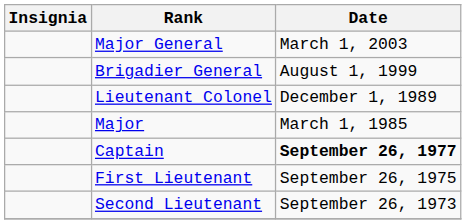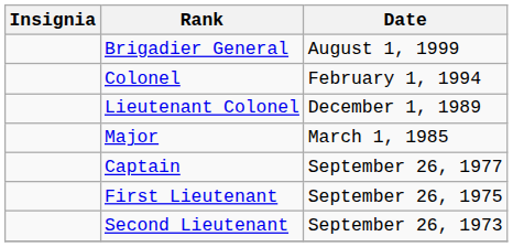 <table class="wikitable">
 <tr>
 <th>Insignia</th>
 <th>Rank</th>
 <th>Date</th>
 </tr>
 <tr>
 <td></td>
-<td><a href='#'>Major General</a></td>
-<td>March 1, 2003</td>
+<td><a href='#'>Brigadier General</a></td>
+<td>August 1, 1999</td>
 </tr>
 <tr>
 <td></td>
-<td><a href='#'>Brigadier General</a></td>
-<td>August 1, 1999</td>
+<td><a href='#'>Colonel</a></td>
+<td>February 1, 1994</td>
 </tr>
 <tr>
 <td></td>
 <td><a href='#'>Lieutenant Colonel</a></td>
 <td>December 1, 1989</td>
 </tr>
 <tr>
 <td></td>
 <td><a href='#'>Major</a></td>
 <td>March 1, 1985</td>
 </tr>
 <tr>
 <td></td>
 <td><a href='#'>Captain</a></td>
-<td><strong>September 26, 1977</strong></td>
+<td>September 26, 1977</td>
 </tr>
 <tr>
 <td></td>
 <td><a href='#'>First Lieutenant</a></td>
 <td>September 26, 1975</td>
 </tr>
 <tr>
 <td></td>
 <td><a href='#'>Second Lieutenant</a></td>
 <td>September 26, 1973</td>
 </tr>
 <tr>
 </tr>
 </table>
